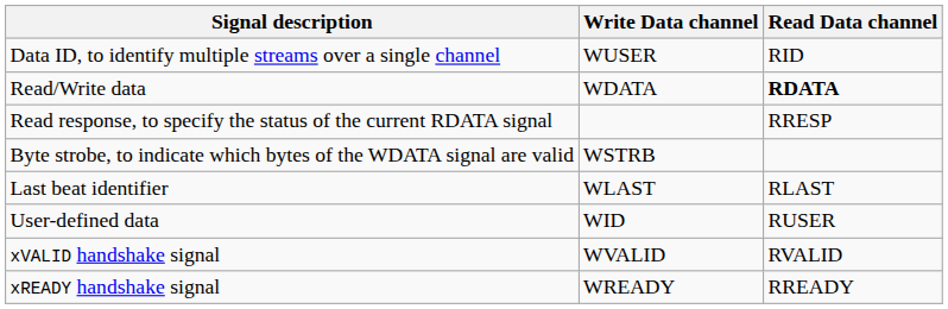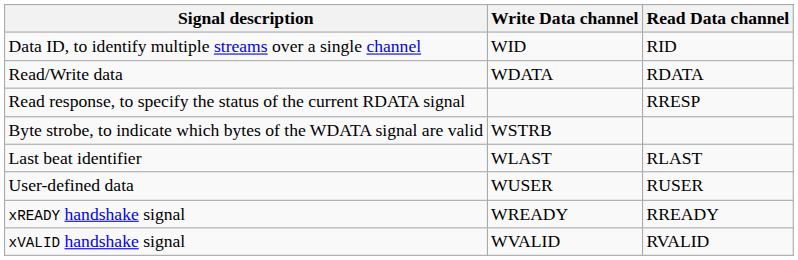 <table class="wikitable">
 <tr>
 <th>Signal description</th>
 <th>Write Data channel</th>
 <th>Read Data channel</th>
 </tr>
 <tr>
 <td>Data ID, to identify multiple <a href='#'>streams</a> over a single <a href='#'>channel</a></td>
-<td>WUSER</td>
+<td>WID</td>
 <td>RID</td>
 </tr>
 <tr>
 <td>Read/Write data</td>
 <td>WDATA</td>
-<td><strong>RDATA</strong></td>
+<td>RDATA</td>
 </tr>
 <tr>
 <td>Read response, to specify the status of the current RDATA signal</td>
 <td></td>
 <td>RRESP</td>
 </tr>
 <tr>
 <td>Byte strobe, to indicate which bytes of the WDATA signal are valid</td>
 <td>WSTRB</td>
 <td></td>
 </tr>
 <tr>
 <td>Last beat identifier</td>
 <td>WLAST</td>
 <td>RLAST</td>
 </tr>
 <tr>
 <td>User-defined data</td>
-<td>WID</td>
+<td>WUSER</td>
 <td>RUSER</td>
+</tr>
+<tr>
+<td><code>xREADY</code> <a href='#'>handshake</a> signal</td>
+<td>WREADY</td>
+<td>RREADY</td>
 </tr>
 <tr>
 <td><code>xVALID</code> <a href='#'>handshake</a> signal</td>
 <td>WVALID</td>
 <td>RVALID</td>
 </tr>
-<tr>
-<td><code>xREADY</code> <a href='#'>handshake</a> signal</td>
-<td>WREADY</td>
-<td>RREADY</td>
-</tr>
 </table>
